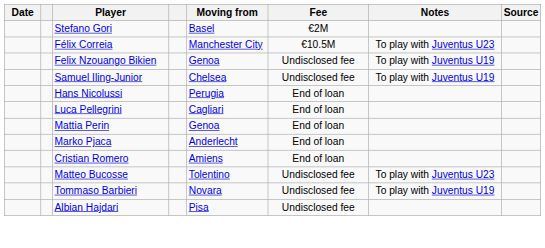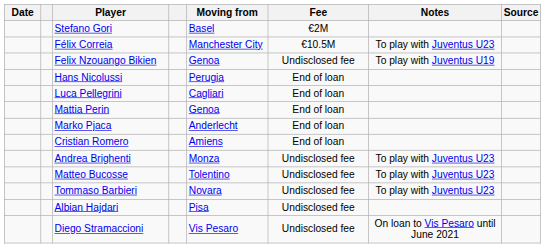 <table class="wikitable sortable">
 <tr>
 <th style="width:50px;">Date</th>
 <th style="width:10px;"></th>
 <th style="width:175px;">Player</th>
 <th style="width:20px;"></th>
 <th style="width:120px;">Moving from</th>
 <th style="width:150px;" class="unsortable">Fee</th>
 <th style="width:200px;" class="unsortable">Notes</th>
 <th style="width:20px;">Source</th>
 </tr>
 <tr>
 <td></td>
 <td align=center></td>
 <td> <a href='#'>Stefano Gori</a></td>
 <td align="center"></td>
 <td align=left> <a href='#'>Basel</a></td>
 <td align=center>€2M</td>
 <td></td>
 <td></td>
 </tr>
 <tr>
 <td></td>
 <td align=center></td>
 <td> <a href='#'>Félix Correia</a></td>
 <td align="center"></td>
 <td align=left> <a href='#'>Manchester City</a></td>
 <td align=center>€10.5M</td>
 <td align=center>To play with <a href='#'>Juventus U23</a></td>
 <td></td>
 </tr>
 <tr>
 <td></td>
 <td align=center></td>
 <td> <a href='#'>Felix Nzouango Bikien</a></td>
 <td align="center"></td>
 <td align=left> <a href='#'>Genoa</a></td>
-<td align=center>Undisclosed fee</td>
-<td align=center>To play with <a href='#'>Juventus U19</a></td>
-<td></td>
-</tr>
-<tr>
-<td></td>
-<td align=center></td>
-<td> <a href='#'>Samuel Iling-Junior</a></td>
-<td align="center"></td>
-<td align=left> <a href='#'>Chelsea</a></td>
 <td align=center>Undisclosed fee</td>
 <td align=center>To play with <a href='#'>Juventus U19</a></td>
 <td></td>
 </tr>
 <tr>
 <td></td>
 <td align=center></td>
 <td> <a href='#'>Hans Nicolussi</a></td>
 <td align=center></td>
 <td align=left> <a href='#'>Perugia</a></td>
 <td align=center>End of loan</td>
 <td></td>
 <td></td>
 </tr>
 <tr>
 <td></td>
 <td align=center></td>
 <td>  <a href='#'>Luca Pellegrini</a></td>
 <td align="center"></td>
 <td align=left> <a href='#'>Cagliari</a></td>
 <td align=center>End of loan</td>
 <td></td>
 <td></td>
 </tr>
 <tr>
 <td></td>
 <td align=center></td>
 <td> <a href='#'>Mattia Perin</a></td>
 <td align="center"></td>
 <td align=left> <a href='#'>Genoa</a></td>
 <td align=center>End of loan</td>
 <td></td>
 <td></td>
 </tr>
 <tr>
 <td></td>
 <td align=center></td>
 <td> <a href='#'>Marko Pjaca</a></td>
 <td align=center></td>
 <td align=left> <a href='#'>Anderlecht</a></td>
 <td align=center>End of loan</td>
 <td></td>
 <td></td>
 </tr>
 <tr>
 <td></td>
 <td align=center></td>
 <td> <a href='#'>Cristian Romero</a></td>
 <td align="center"></td>
 <td align=left> <a href='#'>Amiens</a></td>
 <td align=center>End of loan</td>
 <td></td>
 <td></td>
 </tr>
 <tr>
 <td></td>
 <td align=center></td>
+<td> <a href='#'>Andrea Brighenti</a></td>
+<td align="center"></td>
+<td align=left> <a href='#'>Monza</a></td>
+<td align=center>Undisclosed fee</td>
+<td align=center>To play with <a href='#'>Juventus U23</a></td>
+<td></td>
+</tr>
+<tr>
+<td></td>
+<td align=center></td>
 <td> <a href='#'>Matteo Bucosse</a></td>
 <td align="center"></td>
 <td align=left> <a href='#'>Tolentino</a></td>
 <td align=center>Undisclosed fee</td>
 <td align=center>To play with <a href='#'>Juventus U23</a></td>
 <td></td>
 </tr>
 <tr>
 <td></td>
 <td align=center></td>
 <td> <a href='#'>Tommaso Barbieri</a></td>
 <td align="center"></td>
 <td align=left> <a href='#'>Novara</a></td>
 <td align=center>Undisclosed fee</td>
-<td align=center>To play with <a href='#'>Juventus U19</a></td>
+<td align=center>To play with <a href='#'>Juventus U23</a></td>
 <td></td>
 </tr>
 <tr>
 <td></td>
 <td align=center></td>
 <td> <a href='#'>Albian Hajdari</a></td>
 <td align="center"></td>
 <td align=left> <a href='#'>Pisa</a></td>
 <td align=center>Undisclosed fee</td>
 <td align=center></td>
 <td></td>
 </tr>
+<tr>
+<td></td>
+<td align=center></td>
+<td> <a href='#'>Diego Stramaccioni</a></td>
+<td align="center"></td>
+<td align=left> <a href='#'>Vis Pesaro</a></td>
+<td align=center>Undisclosed fee</td>
+<td align=center>On loan to <a href='#'>Vis Pesaro</a> until June 2021</td>
+<td></td>
+</tr>
 </table>
